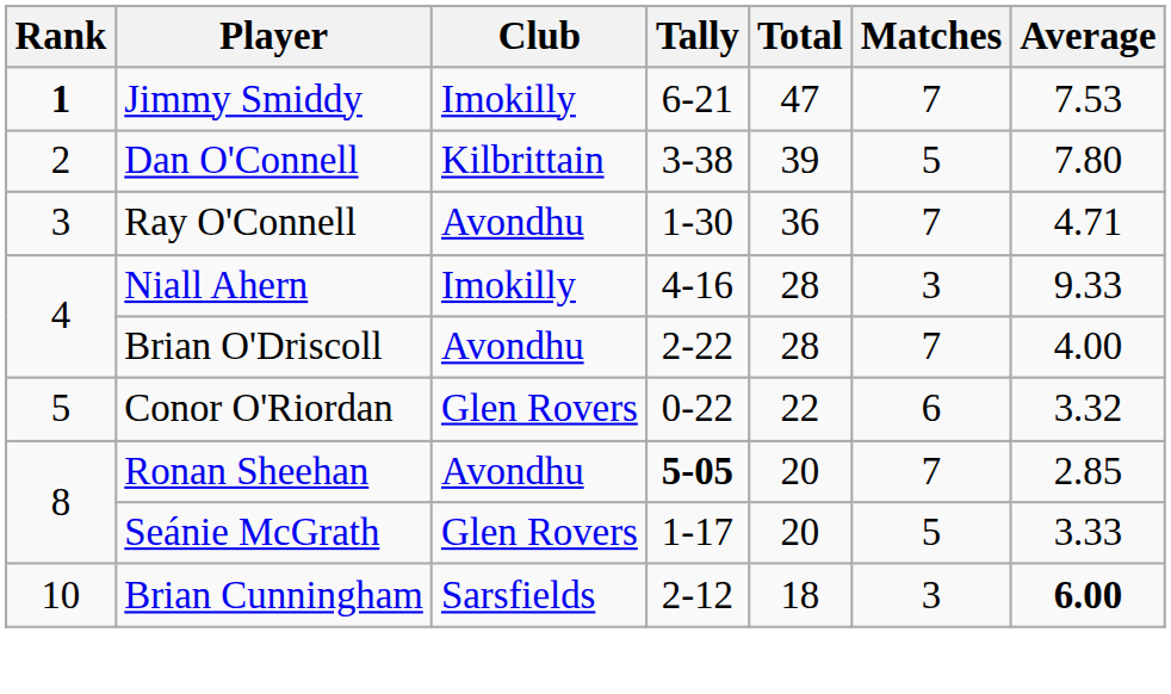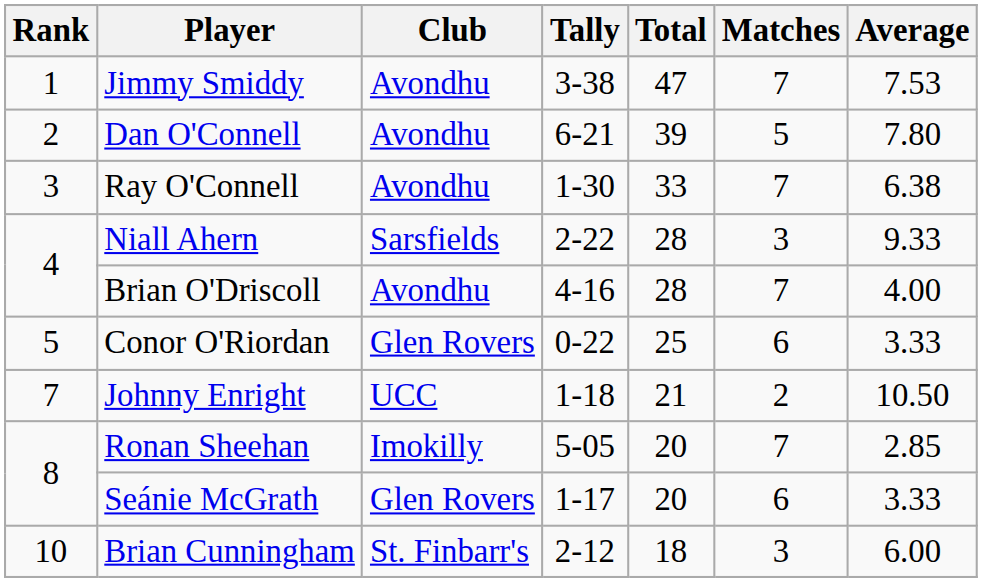 <table class="wikitable">
 <tr>
 <th>Rank</th>
 <th>Player</th>
 <th>Club</th>
 <th>Tally</th>
 <th>Total</th>
 <th>Matches</th>
 <th>Average</th>
 </tr>
 <tr>
-<td rowspan=1 align=center><strong>1</strong></td>
+<td rowspan=1 align=center>1</td>
 <td><a href='#'>Jimmy Smiddy</a></td>
-<td><a href='#'>Imokilly</a></td>
-<td align=center>6-21</td>
+<td><a href='#'>Avondhu</a></td>
+<td align=center>3-38</td>
 <td align=center>47</td>
 <td align=center>7</td>
 <td align=center>7.53</td>
 </tr>
 <tr>
 <td rowspan=1 align=center>2</td>
 <td><a href='#'>Dan O'Connell</a></td>
-<td><a href='#'>Kilbrittain</a></td>
-<td align=center>3-38</td>
+<td><a href='#'>Avondhu</a></td>
+<td align=center>6-21</td>
 <td align=center>39</td>
 <td align=center>5</td>
 <td align=center>7.80</td>
 </tr>
 <tr>
 <td rowspan=1 align=center>3</td>
 <td>Ray O'Connell</td>
 <td><a href='#'>Avondhu</a></td>
 <td align=center>1-30</td>
-<td align=center>36</td>
+<td align=center>33</td>
 <td align=center>7</td>
-<td align=center>4.71</td>
+<td align=center>6.38</td>
 </tr>
 <tr>
 <td rowspan=2 align=center>4</td>
 <td><a href='#'>Niall Ahern</a></td>
-<td><a href='#'>Imokilly</a></td>
-<td align=center>4-16</td>
+<td><a href='#'>Sarsfields</a></td>
+<td align=center>2-22</td>
 <td align=center>28</td>
 <td align=center>3</td>
 <td align=center>9.33</td>
 </tr>
 <tr>
 <td>Brian O'Driscoll</td>
 <td><a href='#'>Avondhu</a></td>
-<td align=center>2-22</td>
+<td align=center>4-16</td>
 <td align=center>28</td>
 <td align=center>7</td>
 <td align=center>4.00</td>
 </tr>
 <tr>
 <td rowspan=1 align=center>5</td>
 <td>Conor O'Riordan</td>
 <td><a href='#'>Glen Rovers</a></td>
 <td align=center>0-22</td>
-<td align=center>22</td>
+<td align=center>25</td>
 <td align=center>6</td>
-<td align=center>3.32</td>
+<td align=center>3.33</td>
+</tr>
+<tr>
+<td rowspan=1 align=center>7</td>
+<td><a href='#'>Johnny Enright</a></td>
+<td><a href='#'>UCC</a></td>
+<td align=center>1-18</td>
+<td align=center>21</td>
+<td align=center>2</td>
+<td align=center>10.50</td>
 </tr>
 <tr>
 <td rowspan=2 align=center>8</td>
 <td><a href='#'>Ronan Sheehan</a></td>
-<td><a href='#'>Avondhu</a></td>
-<td align=center><strong>5-05</strong></td>
+<td><a href='#'>Imokilly</a></td>
+<td align=center>5-05</td>
 <td align=center>20</td>
 <td align=center>7</td>
 <td align=center>2.85</td>
 </tr>
 <tr>
 <td><a href='#'>Seánie McGrath</a></td>
 <td><a href='#'>Glen Rovers</a></td>
 <td align=center>1-17</td>
 <td align=center>20</td>
-<td align=center>5</td>
+<td align=center>6</td>
 <td align=center>3.33</td>
 </tr>
 <tr>
 <td rowspan=1 align=center>10</td>
 <td><a href='#'>Brian Cunningham</a></td>
-<td><a href='#'>Sarsfields</a></td>
+<td><a href='#'>St. Finbarr's</a></td>
 <td align=center>2-12</td>
 <td align=center>18</td>
 <td align=center>3</td>
-<td align=center><strong>6.00</strong></td>
+<td align=center>6.00</td>
 </tr>
 </table>
